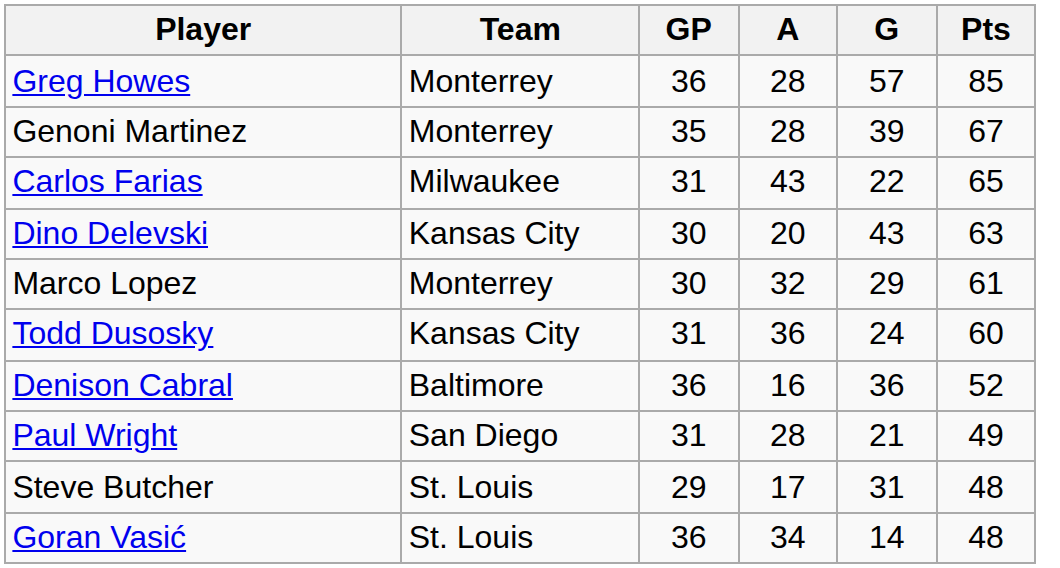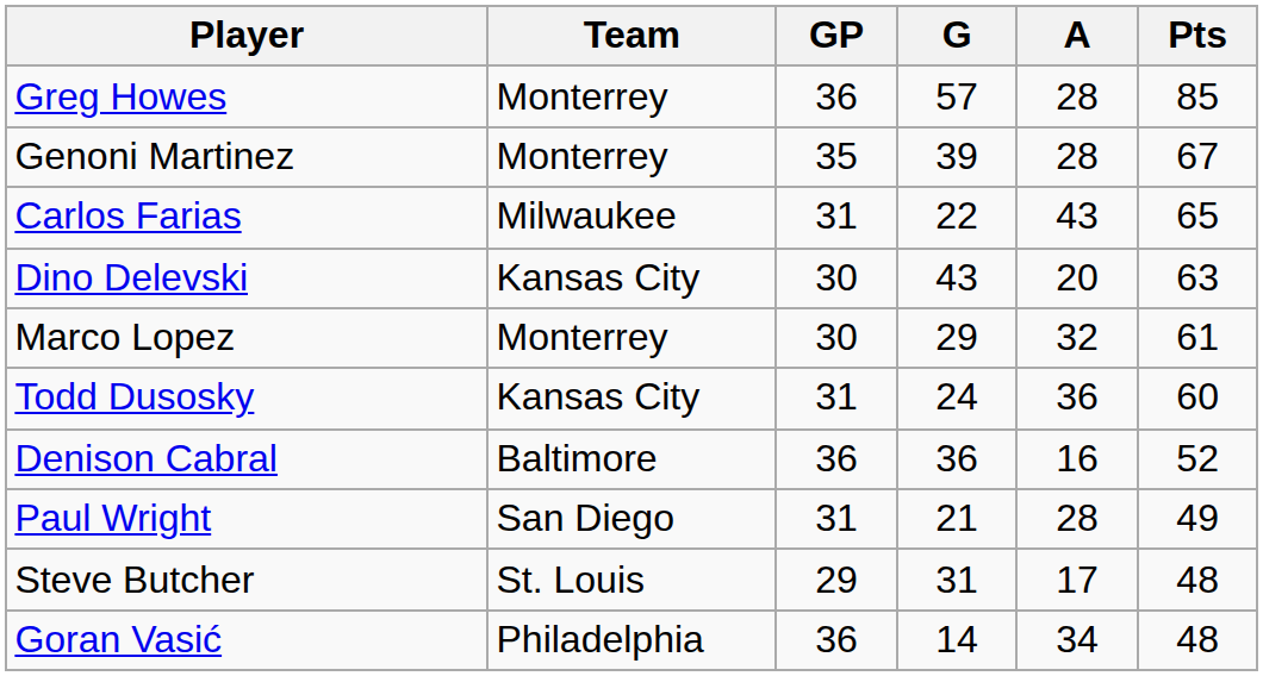 <table class="wikitable">
 <tr>
 <th width="30%">Player</th>
 <th width="18%">Team</th>
 <th width="7.5%">GP</th>
+<th width="7.5%">G</th>
 <th width="7.5%">A</th>
-<th width="7.5%">G</th>
 <th width="7.5%">Pts</th>
 </tr>
 <tr align=center>
 <td align=left><a href='#'>Greg Howes</a></td>
 <td align=left>Monterrey</td>
 <td>36</td>
+<td>57</td>
 <td>28</td>
-<td>57</td>
 <td>85</td>
 </tr>
 <tr align=center>
 <td align=left>Genoni Martinez</td>
 <td align=left>Monterrey</td>
 <td>35</td>
+<td>39</td>
 <td>28</td>
-<td>39</td>
 <td>67</td>
 </tr>
 <tr align=center>
 <td align=left><a href='#'>Carlos Farias</a></td>
 <td align=left>Milwaukee</td>
 <td>31</td>
+<td>22</td>
 <td>43</td>
-<td>22</td>
 <td>65</td>
 </tr>
 <tr align=center>
 <td align=left><a href='#'>Dino Delevski</a></td>
 <td align=left>Kansas City</td>
 <td>30</td>
+<td>43</td>
 <td>20</td>
-<td>43</td>
 <td>63</td>
 </tr>
 <tr align=center>
 <td align=left>Marco Lopez</td>
 <td align=left>Monterrey</td>
 <td>30</td>
+<td>29</td>
 <td>32</td>
-<td>29</td>
 <td>61</td>
 </tr>
 <tr align=center>
 <td align=left><a href='#'>Todd Dusosky</a></td>
 <td align=left>Kansas City</td>
 <td>31</td>
+<td>24</td>
 <td>36</td>
-<td>24</td>
 <td>60</td>
 </tr>
 <tr align=center>
 <td align=left><a href='#'>Denison Cabral</a></td>
 <td align=left>Baltimore</td>
 <td>36</td>
+<td>36</td>
 <td>16</td>
-<td>36</td>
 <td>52</td>
 </tr>
 <tr align=center>
 <td align=left><a href='#'>Paul Wright</a></td>
 <td align=left>San Diego</td>
 <td>31</td>
+<td>21</td>
 <td>28</td>
-<td>21</td>
 <td>49</td>
 </tr>
 <tr align=center>
 <td align=left>Steve Butcher</td>
 <td align=left>St. Louis</td>
 <td>29</td>
+<td>31</td>
 <td>17</td>
-<td>31</td>
 <td>48</td>
 </tr>
 <tr align=center>
 <td align=left><a href='#'>Goran Vasić</a></td>
-<td align=left>St. Louis</td>
+<td align=left>Philadelphia</td>
 <td>36</td>
+<td>14</td>
 <td>34</td>
-<td>14</td>
 <td>48</td>
 </tr>
 </table>
